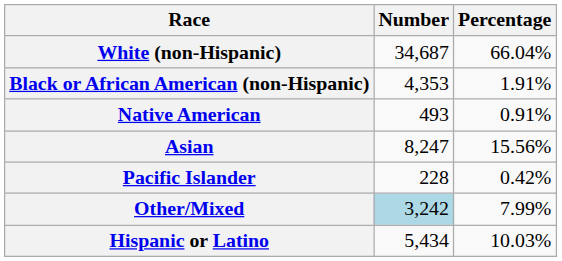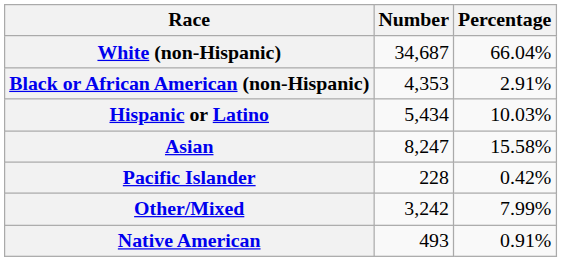 <table class="wikitable" style="text-align:right">
 <tr>
 <th scope="col">Race</th>
 <th scope="col">Number</th>
 <th scope="col">Percentage</th>
 </tr>
 <tr>
 <th scope="row"><a href='#'>White</a> (non-Hispanic)</th>
 <td>34,687</td>
 <td>66.04%</td>
 </tr>
 <tr>
 <th scope="row"><a href='#'>Black or African American</a> (non-Hispanic)</th>
 <td>4,353</td>
-<td>1.91%</td>
+<td>2.91%</td>
 </tr>
 <tr>
-<th scope="row"><a href='#'>Native American</a></th>
-<td>493</td>
-<td>0.91%</td>
+<th scope="row"><a href='#'>Hispanic</a> or <a href='#'>Latino</a></th>
+<td>5,434</td>
+<td>10.03%</td>
 </tr>
 <tr>
 <th scope="row"><a href='#'>Asian</a></th>
 <td>8,247</td>
-<td>15.56%</td>
+<td>15.58%</td>
 </tr>
 <tr>
 <th scope="row"><a href='#'>Pacific Islander</a></th>
 <td>228</td>
 <td>0.42%</td>
 </tr>
 <tr>
 <th scope="row"><a href='#'>Other/Mixed</a></th>
-<td style="background: lightblue;">3,242</td>
+<td>3,242</td>
 <td>7.99%</td>
 </tr>
 <tr>
-<th scope="row"><a href='#'>Hispanic</a> or <a href='#'>Latino</a></th>
-<td>5,434</td>
-<td>10.03%</td>
+<th scope="row"><a href='#'>Native American</a></th>
+<td>493</td>
+<td>0.91%</td>
 </tr>
 </table>
